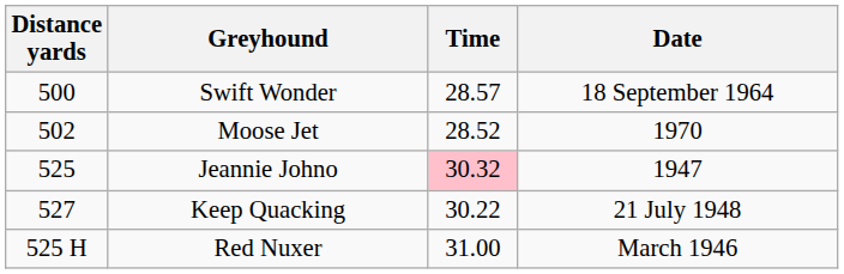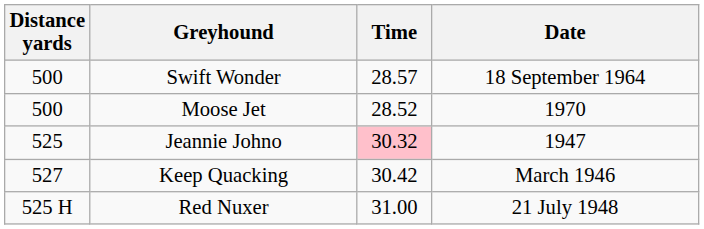 <table class="wikitable" style="font-size: 100%">
 <tr>
 <th width=50>Distance <br>yards</th>
 <th width=200>Greyhound</th>
 <th width=50>Time</th>
 <th width=200>Date</th>
 </tr>
 <tr align=center>
 <td>500</td>
 <td>Swift Wonder</td>
 <td>28.57</td>
 <td>18 September 1964</td>
 </tr>
 <tr align=center>
-<td>502</td>
+<td>500</td>
 <td>Moose Jet</td>
 <td>28.52</td>
 <td>1970</td>
 </tr>
 <tr align=center>
 <td>525</td>
 <td>Jeannie Johno</td>
 <td style="background: pink;">30.32</td>
 <td>1947</td>
 </tr>
 <tr align=center>
 <td>527</td>
 <td>Keep Quacking</td>
-<td>30.22</td>
-<td>21 July 1948</td>
+<td>30.42</td>
+<td>March 1946</td>
 </tr>
 <tr align=center>
 <td>525 H</td>
 <td>Red Nuxer</td>
 <td>31.00</td>
-<td>March 1946</td>
+<td>21 July 1948</td>
 </tr>
 </table>
